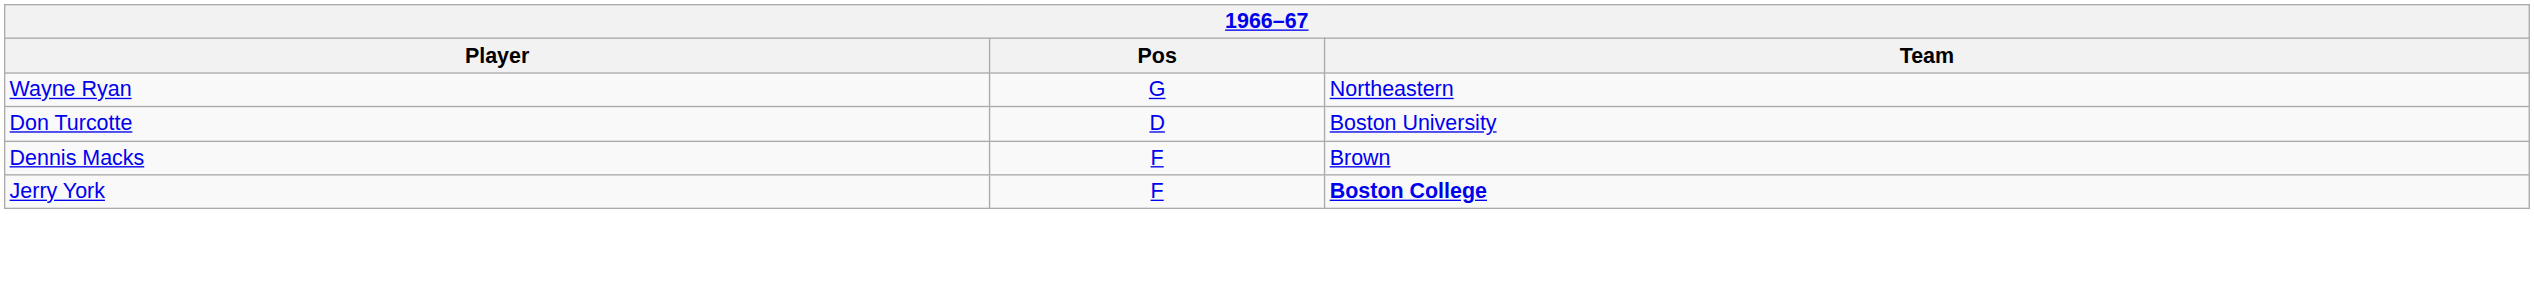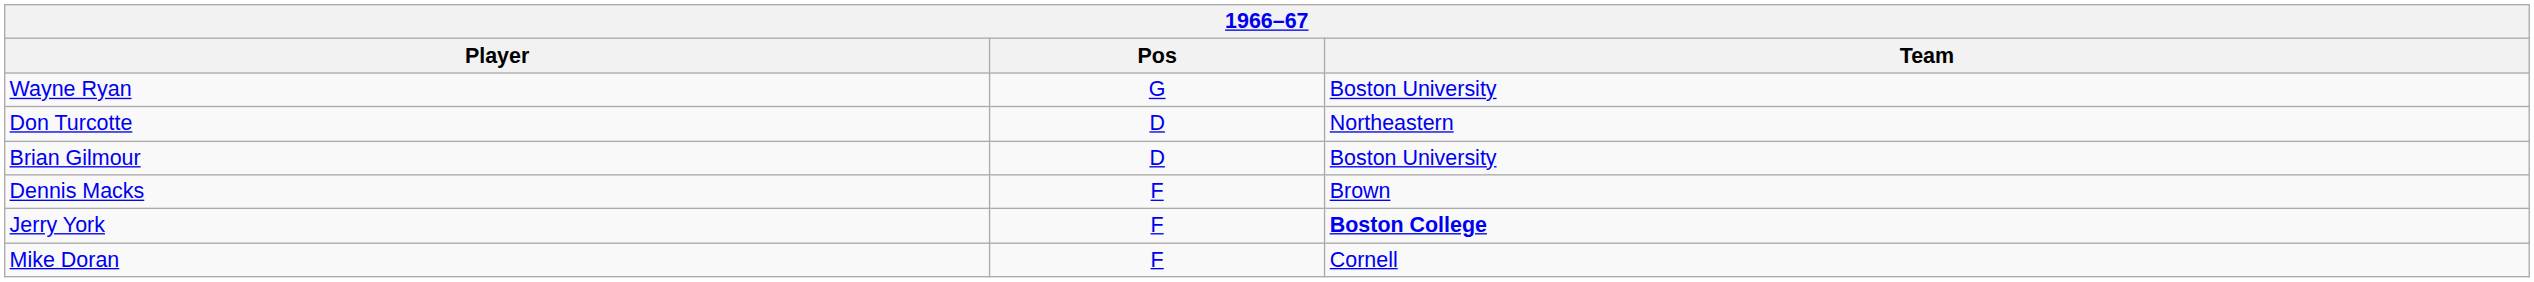 <table class="wikitable" width=95%>
 <tr>
 <th colspan=3><a href='#'>1966–67</a></th>
 </tr>
 <tr>
 <th>Player</th>
 <th>Pos</th>
 <th>Team</th>
 </tr>
 <tr>
 <td><a href='#'>Wayne Ryan</a></td>
 <td align=center><a href='#'>G</a></td>
+<td><a href='#'>Boston University</a></td>
+</tr>
+<tr>
+<td><a href='#'>Don Turcotte</a></td>
+<td align=center><a href='#'>D</a></td>
 <td><a href='#'>Northeastern</a></td>
 </tr>
 <tr>
-<td><a href='#'>Don Turcotte</a></td>
+<td><a href='#'>Brian Gilmour</a></td>
 <td align=center><a href='#'>D</a></td>
 <td><a href='#'>Boston University</a></td>
 </tr>
 <tr>
 <td><a href='#'>Dennis Macks</a></td>
 <td align=center><a href='#'>F</a></td>
 <td><a href='#'>Brown</a></td>
 </tr>
 <tr>
 <td><a href='#'>Jerry York</a></td>
 <td align=center><a href='#'>F</a></td>
 <td><strong><a href='#'>Boston College</a></strong></td>
 </tr>
+<tr>
+<td><a href='#'>Mike Doran</a></td>
+<td align=center><a href='#'>F</a></td>
+<td><a href='#'>Cornell</a></td>
+</tr>
 </table>
